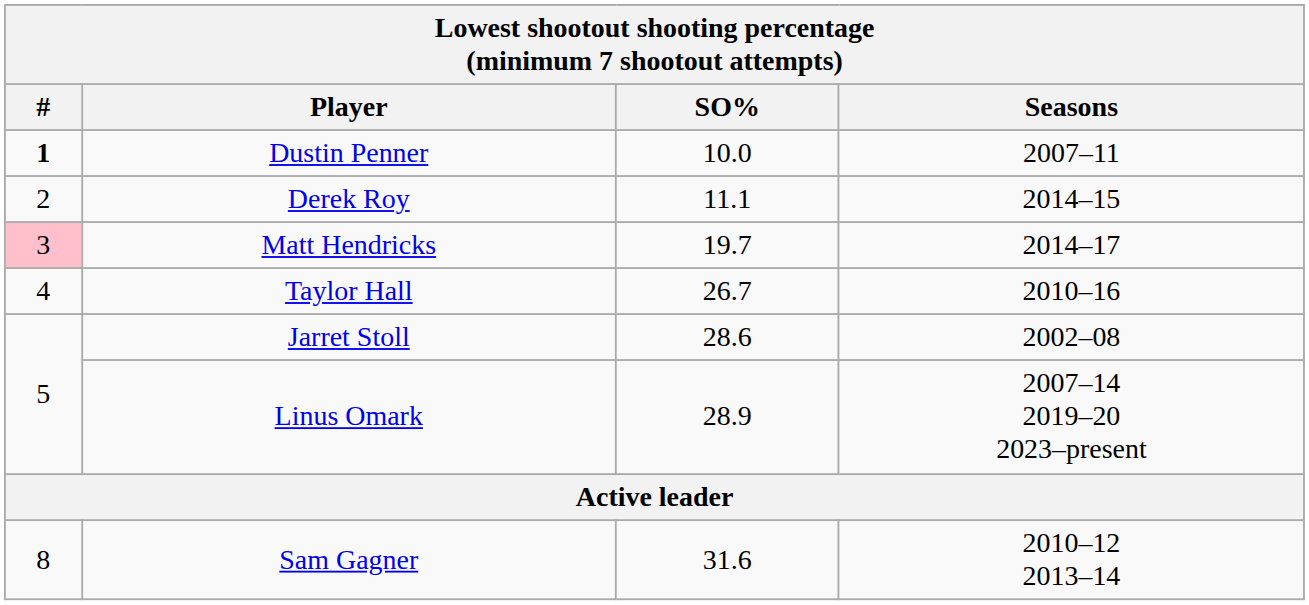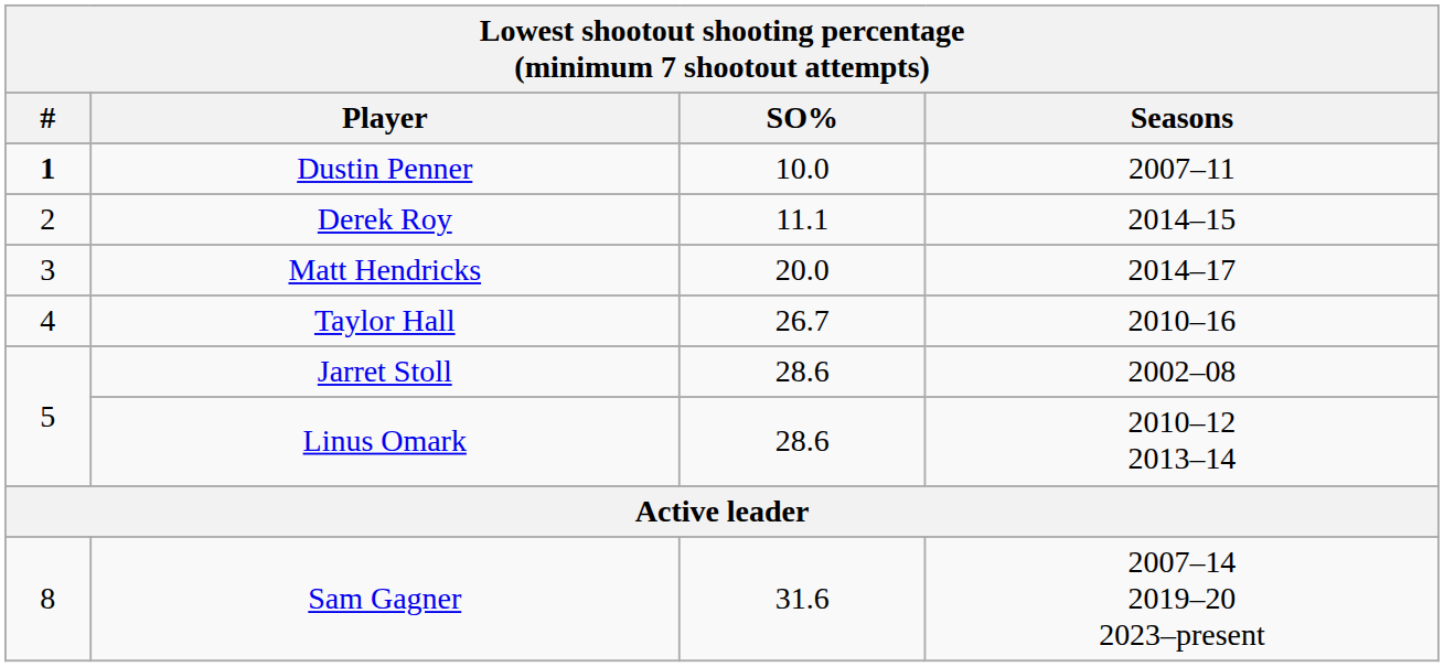 <table class="wikitable" style="text-align: center; font-size: 95%" width="80%">
 <tr>
 <th colspan="4">Lowest shootout shooting percentage<br>(minimum 7 shootout attempts)</th>
 </tr>
 <tr>
 <th>#</th>
 <th>Player</th>
 <th>SO%</th>
 <th>Seasons</th>
 </tr>
 <tr>
 <td><strong>1</strong></td>
 <td><a href='#'>Dustin Penner</a></td>
 <td>10.0</td>
 <td>2007–11</td>
 </tr>
 <tr>
 <td>2</td>
 <td><a href='#'>Derek Roy</a></td>
 <td>11.1</td>
 <td>2014–15</td>
 </tr>
 <tr>
-<td style="background: pink;">3</td>
+<td>3</td>
 <td><a href='#'>Matt Hendricks</a></td>
-<td>19.7</td>
+<td>20.0</td>
 <td>2014–17</td>
 </tr>
 <tr>
 <td>4</td>
 <td><a href='#'>Taylor Hall</a></td>
 <td>26.7</td>
 <td>2010–16</td>
 </tr>
 <tr>
 <td rowspan="2">5</td>
 <td><a href='#'>Jarret Stoll</a></td>
 <td>28.6</td>
 <td>2002–08</td>
 </tr>
 <tr>
 <td><a href='#'>Linus Omark</a></td>
-<td>28.9</td>
-<td>2007–14<br>2019–20<br>2023–present</td>
+<td>28.6</td>
+<td>2010–12<br>2013–14</td>
 </tr>
 <tr>
 <th colspan="4">Active leader</th>
 </tr>
 <tr>
 <td>8</td>
 <td><a href='#'>Sam Gagner</a></td>
 <td>31.6</td>
-<td>2010–12<br>2013–14</td>
+<td>2007–14<br>2019–20<br>2023–present</td>
 </tr>
 </table>
